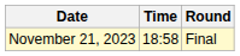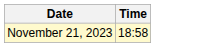 <table class="wikitable">
 <tr>
 <th>Date</th>
 <th>Time</th>
-<th>Round</th>
 </tr>
 <tr style=background:lemonchiffon>
 <td>November 21, 2023</td>
 <td>18:58</td>
-<td>Final</td>
 </tr>
 </table>
